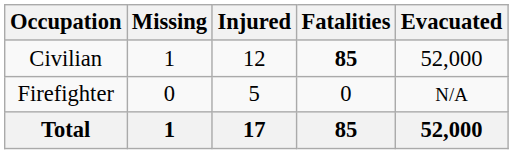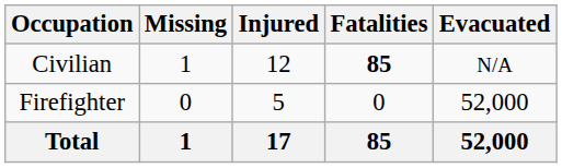 <table class="wikitable" style="text-align:center">
 <tr>
 <th>Occupation</th>
 <th>Missing</th>
 <th>Injured</th>
 <th>Fatalities</th>
 <th>Evacuated</th>
 </tr>
 <tr>
 <td>Civilian</td>
 <td>1</td>
 <td>12</td>
 <td><strong>85</strong></td>
-<td>52,000</td>
+<td><small>N/A</small></td>
 </tr>
 <tr>
 <td>Firefighter</td>
 <td>0</td>
 <td>5</td>
 <td>0</td>
-<td><small>N/A</small></td>
+<td>52,000</td>
 </tr>
 <tr>
 <th>Total</th>
 <th>1</th>
 <th>17</th>
 <th>85</th>
 <th>52,000</th>
 </tr>
 </table>
